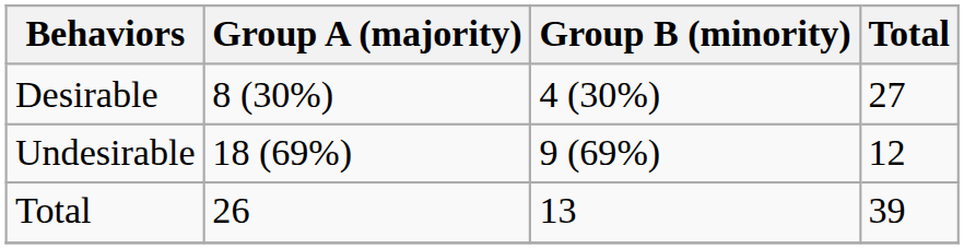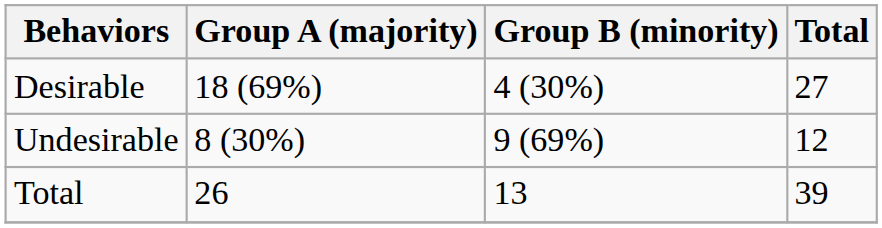 <table class="wikitable" align="right">
 <tr>
 <th>Behaviors</th>
 <th>Group A (majority)</th>
 <th>Group B (minority)</th>
 <th>Total</th>
 </tr>
 <tr>
 <td>Desirable</td>
-<td>8 (30%)</td>
+<td>18 (69%)</td>
 <td>4 (30%)</td>
 <td>27</td>
 </tr>
 <tr>
 <td>Undesirable</td>
-<td>18 (69%)</td>
+<td>8 (30%)</td>
 <td>9 (69%)</td>
 <td>12</td>
 </tr>
 <tr>
 <td>Total</td>
 <td>26</td>
 <td>13</td>
 <td>39</td>
 </tr>
 <tr>
 </tr>
 </table>
